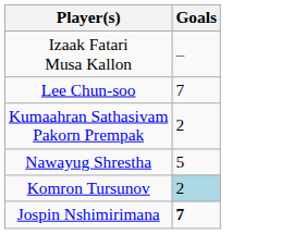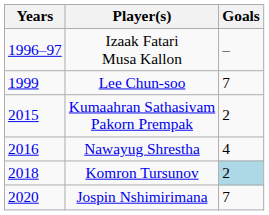 <table class=wikitable>
 <tr>
+<th>Years</th>
 <th>Player(s)</th>
 <th>Goals</th>
 </tr>
 <tr>
+<td><a href='#'>1996–97</a></td>
 <td style="text-align:center"> Izaak Fatari<br>  Musa Kallon</td>
 <td>–</td>
 </tr>
 <tr>
+<td><a href='#'>1999</a></td>
 <td style="text-align:center"> <a href='#'>Lee Chun-soo</a></td>
 <td>7</td>
 </tr>
 <tr>
+<td><a href='#'>2015</a></td>
 <td style="text-align:center"> <a href='#'>Kumaahran Sathasivam</a><br> <a href='#'>Pakorn Prempak</a></td>
 <td>2</td>
 </tr>
 <tr>
+<td><a href='#'>2016</a></td>
 <td style="text-align:center"> <a href='#'>Nawayug Shrestha</a></td>
-<td>5</td>
+<td>4</td>
 </tr>
 <tr>
+<td><a href='#'>2018</a></td>
 <td style="text-align:center"> <a href='#'>Komron Tursunov</a></td>
 <td style="background: lightblue;">2</td>
 </tr>
 <tr>
+<td><a href='#'>2020</a></td>
 <td style="text-align:center"> <a href='#'>Jospin Nshimirimana</a></td>
-<td><strong>7</strong></td>
+<td>7</td>
 </tr>
 </table>
